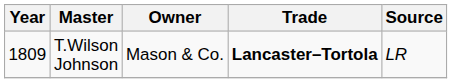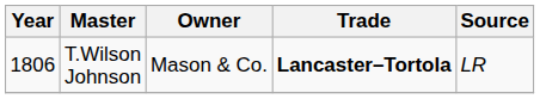 <table class="wikitable">
 <tr>
 <th>Year</th>
 <th>Master</th>
 <th>Owner</th>
 <th>Trade</th>
 <th>Source</th>
 </tr>
 <tr>
-<td>1809</td>
+<td>1806</td>
 <td>T.Wilson<br>Johnson</td>
 <td>Mason & Co.</td>
 <td><strong>Lancaster–Tortola</strong></td>
 <td><em>LR</em></td>
 </tr>
 <tr>
 </tr>
 </table>
